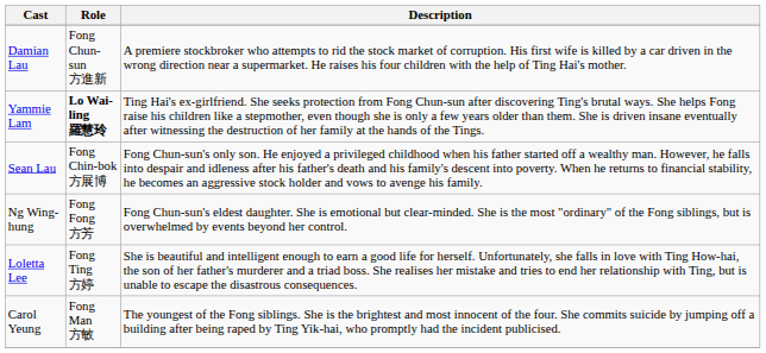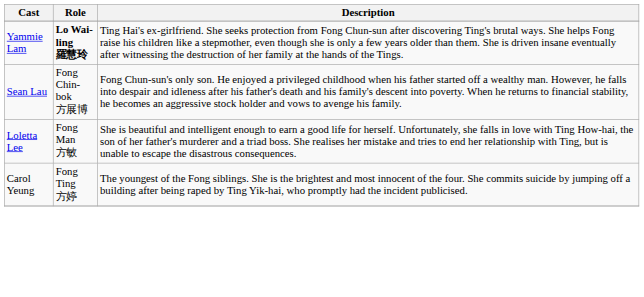 <table class="wikitable" width="75%">
 <tr>
 <th>Cast</th>
 <th>Role</th>
 <th>Description</th>
 </tr>
 <tr>
-</tr>
-<tr>
-<td><a href='#'>Damian Lau</a></td>
-<td>Fong Chun-sun<br>方進新</td>
-<td>A premiere stockbroker who attempts to rid the stock market of corruption. His first wife is killed by a car driven in the wrong direction near a supermarket. He raises his four children with the help of Ting Hai's mother.</td>
 </tr>
 <tr>
 <td><a href='#'>Yammie Lam</a></td>
 <td><strong>Lo Wai-ling<br>羅慧玲</strong></td>
 <td>Ting Hai's ex-girlfriend. She seeks protection from Fong Chun-sun after discovering Ting's brutal ways. She helps Fong raise his children like a stepmother, even though she is only a few years older than them. She is driven insane eventually after witnessing the destruction of her family at the hands of the Tings.</td>
 </tr>
 <tr>
 <td><a href='#'>Sean Lau</a></td>
 <td>Fong Chin-bok<br>方展博</td>
 <td>Fong Chun-sun's only son. He enjoyed a privileged childhood when his father started off a wealthy man. However, he falls into despair and idleness after his father's death and his family's descent into poverty. When he returns to financial stability, he becomes an aggressive stock holder and vows to avenge his family.</td>
 </tr>
 <tr>
-<td>Ng Wing-hung</td>
-<td>Fong Fong<br>方芳</td>
-<td>Fong Chun-sun's eldest daughter. She is emotional but clear-minded. She is the most "ordinary" of the Fong siblings, but is overwhelmed by events beyond her control.</td>
-</tr>
-<tr>
 <td><a href='#'>Loletta Lee</a></td>
-<td>Fong Ting<br>方婷</td>
+<td>Fong Man<br>方敏</td>
 <td>She is beautiful and intelligent enough to earn a good life for herself. Unfortunately, she falls in love with Ting How-hai, the son of her father's murderer and a triad boss. She realises her mistake and tries to end her relationship with Ting, but is unable to escape the disastrous consequences.</td>
 </tr>
 <tr>
 <td>Carol Yeung</td>
-<td>Fong Man<br>方敏</td>
+<td>Fong Ting<br>方婷</td>
 <td>The youngest of the Fong siblings. She is the brightest and most innocent of the four. She commits suicide by jumping off a building after being raped by Ting Yik-hai, who promptly had the incident publicised.</td>
 </tr>
 <tr>
 </tr>
 </table>
